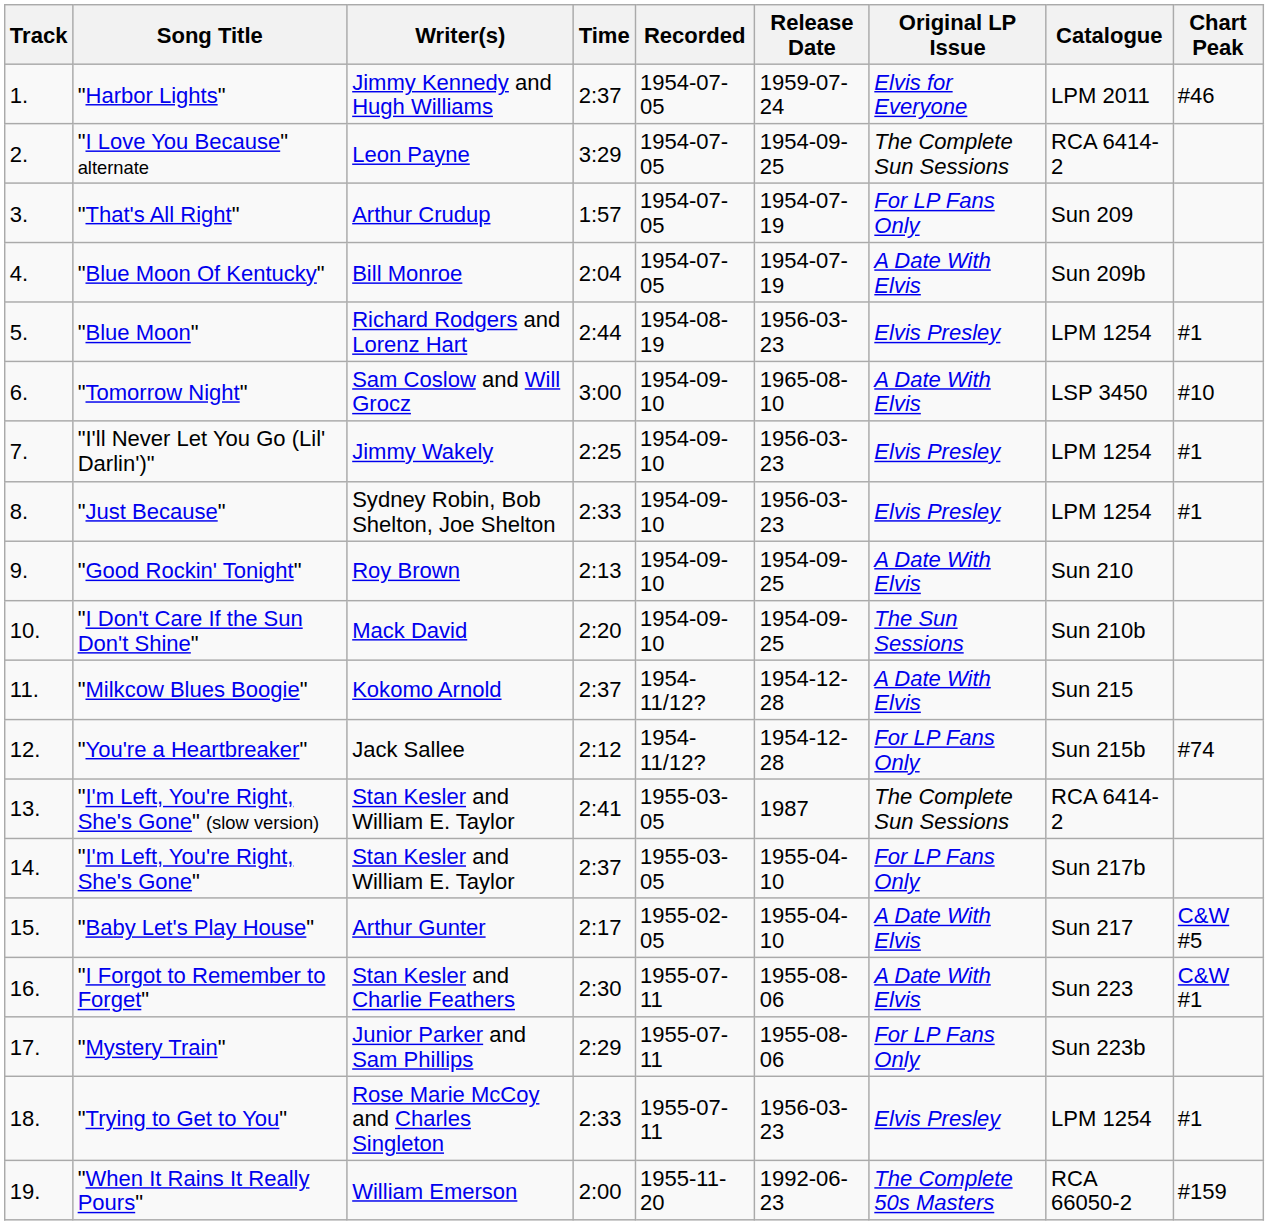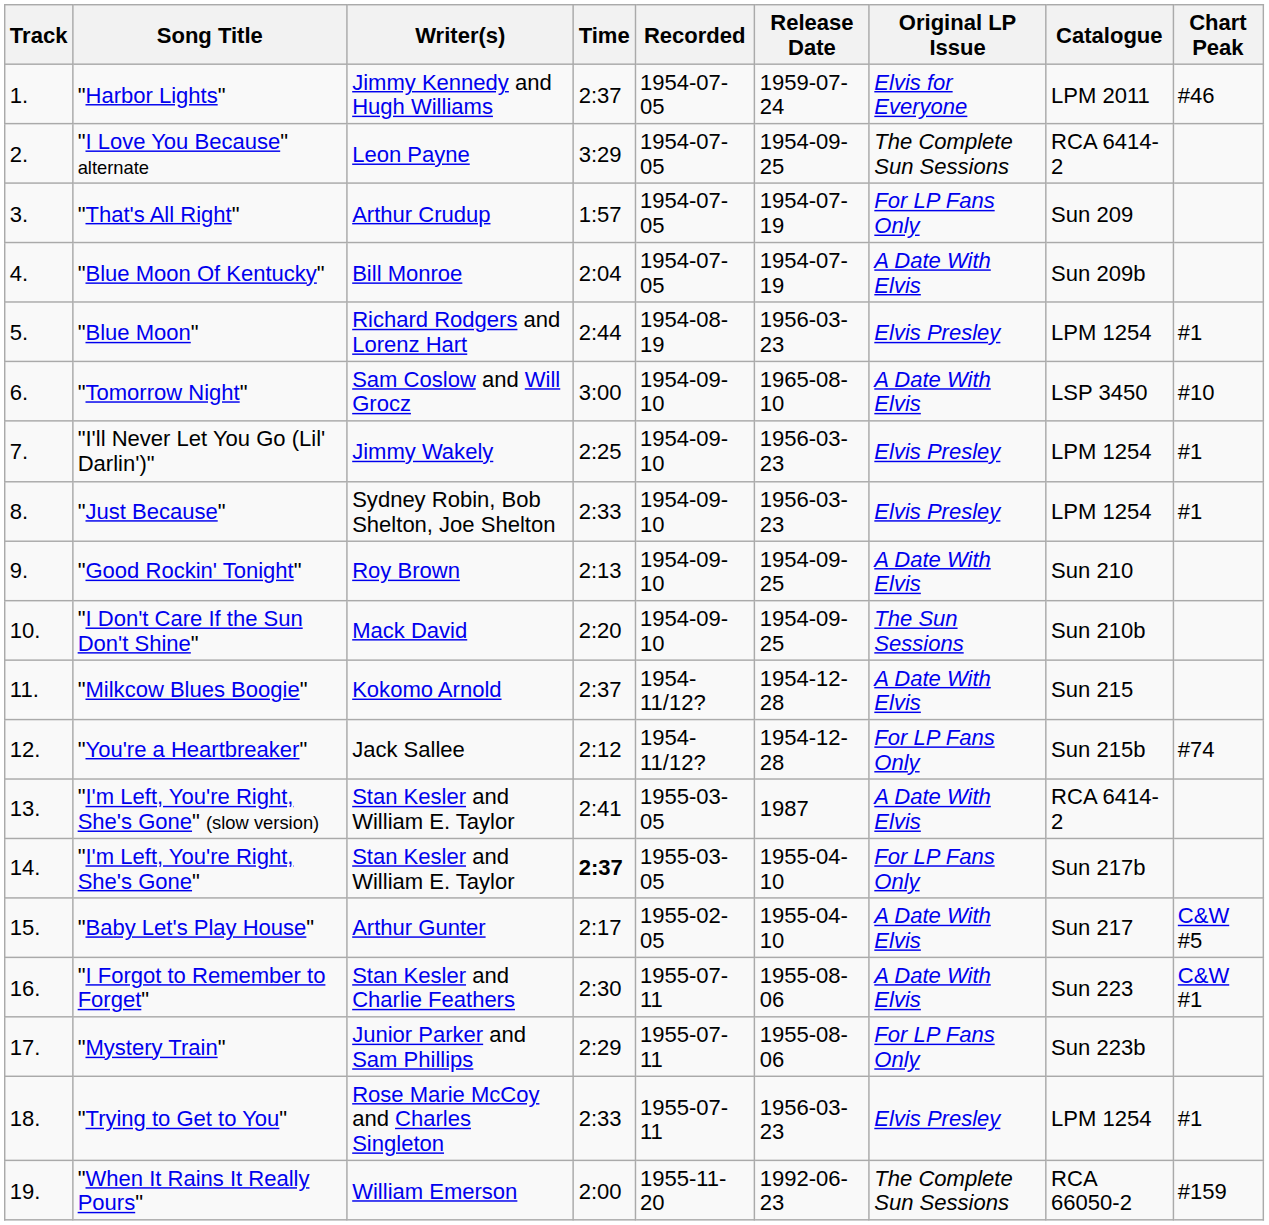 <table class="wikitable" style="font-size:95%;">
 <tr>
 <th>Track</th>
 <th>Song Title</th>
 <th>Writer(s)</th>
 <th>Time</th>
 <th>Recorded</th>
 <th>Release Date</th>
 <th>Original LP Issue</th>
 <th>Catalogue</th>
 <th>Chart Peak</th>
 </tr>
 <tr>
 <td>1.</td>
 <td>"<a href='#'>Harbor Lights</a>"</td>
 <td><a href='#'>Jimmy Kennedy</a> and <a href='#'>Hugh Williams</a></td>
 <td>2:37</td>
 <td>1954-07-05</td>
 <td>1959-07-24</td>
 <td><em><a href='#'>Elvis for Everyone</a></em></td>
 <td>LPM 2011</td>
 <td>#46</td>
 </tr>
 <tr>
 <td>2.</td>
 <td>"<a href='#'>I Love You Because</a>" <small>alternate</small></td>
 <td><a href='#'>Leon Payne</a></td>
 <td>3:29</td>
 <td>1954-07-05</td>
 <td>1954-09-25</td>
 <td><em>The Complete Sun Sessions</em></td>
 <td>RCA 6414-2</td>
 <td></td>
 </tr>
 <tr>
 <td>3.</td>
 <td>"<a href='#'>That's All Right</a>"</td>
 <td><a href='#'>Arthur Crudup</a></td>
 <td>1:57</td>
 <td>1954-07-05</td>
 <td>1954-07-19</td>
 <td><em><a href='#'>For LP Fans Only</a></em></td>
 <td>Sun 209</td>
 <td></td>
 </tr>
 <tr>
 <td>4.</td>
 <td>"<a href='#'>Blue Moon Of Kentucky</a>"</td>
 <td><a href='#'>Bill Monroe</a></td>
 <td>2:04</td>
 <td>1954-07-05</td>
 <td>1954-07-19</td>
 <td><em><a href='#'>A Date With Elvis</a></em></td>
 <td>Sun 209b</td>
 <td></td>
 </tr>
 <tr>
 <td>5.</td>
 <td>"<a href='#'>Blue Moon</a>"</td>
 <td><a href='#'>Richard Rodgers</a> and <a href='#'>Lorenz Hart</a></td>
 <td>2:44</td>
 <td>1954-08-19</td>
 <td>1956-03-23</td>
 <td><em><a href='#'>Elvis Presley</a></em></td>
 <td>LPM 1254</td>
 <td>#1</td>
 </tr>
 <tr>
 <td>6.</td>
 <td>"<a href='#'>Tomorrow Night</a>"</td>
 <td><a href='#'>Sam Coslow</a> and <a href='#'>Will Grocz</a></td>
 <td>3:00</td>
 <td>1954-09-10</td>
 <td>1965-08-10</td>
 <td><em><a href='#'>A Date With Elvis</a></em></td>
 <td>LSP 3450</td>
 <td>#10</td>
 </tr>
 <tr>
 <td>7.</td>
 <td>"I'll Never Let You Go (Lil' Darlin')"</td>
 <td><a href='#'>Jimmy Wakely</a></td>
 <td>2:25</td>
 <td>1954-09-10</td>
 <td>1956-03-23</td>
 <td><em><a href='#'>Elvis Presley</a></em></td>
 <td>LPM 1254</td>
 <td>#1</td>
 </tr>
 <tr>
 <td>8.</td>
 <td>"<a href='#'>Just Because</a>"</td>
 <td>Sydney Robin, Bob Shelton, Joe Shelton</td>
 <td>2:33</td>
 <td>1954-09-10</td>
 <td>1956-03-23</td>
 <td><em><a href='#'>Elvis Presley</a></em></td>
 <td>LPM 1254</td>
 <td>#1</td>
 </tr>
 <tr>
 <td>9.</td>
 <td>"<a href='#'>Good Rockin' Tonight</a>"</td>
 <td><a href='#'>Roy Brown</a></td>
 <td>2:13</td>
 <td>1954-09-10</td>
 <td>1954-09-25</td>
 <td><em><a href='#'>A Date With Elvis</a></em></td>
 <td>Sun 210</td>
 <td></td>
 </tr>
 <tr>
 <td>10.</td>
 <td>"<a href='#'>I Don't Care If the Sun Don't Shine</a>"</td>
 <td><a href='#'>Mack David</a></td>
 <td>2:20</td>
 <td>1954-09-10</td>
 <td>1954-09-25</td>
 <td><em><a href='#'>The Sun Sessions</a></em></td>
 <td>Sun 210b</td>
 <td></td>
 </tr>
 <tr>
 <td>11.</td>
 <td>"<a href='#'>Milkcow Blues Boogie</a>"</td>
 <td><a href='#'>Kokomo Arnold</a></td>
 <td>2:37</td>
 <td>1954-11/12?</td>
 <td>1954-12-28</td>
 <td><em><a href='#'>A Date With Elvis</a></em></td>
 <td>Sun 215</td>
 <td></td>
 </tr>
 <tr>
 <td>12.</td>
 <td>"<a href='#'>You're a Heartbreaker</a>"</td>
 <td>Jack Sallee</td>
 <td>2:12</td>
 <td>1954-11/12?</td>
 <td>1954-12-28</td>
 <td><em><a href='#'>For LP Fans Only</a></em></td>
 <td>Sun 215b</td>
 <td>#74</td>
 </tr>
 <tr>
 <td>13.</td>
 <td>"<a href='#'>I'm Left, You're Right, She's Gone</a>" <small>(slow version)</small></td>
 <td><a href='#'>Stan Kesler</a> and William E. Taylor</td>
 <td>2:41</td>
 <td>1955-03-05</td>
 <td>1987</td>
-<td><em>The Complete Sun Sessions</em></td>
+<td><em><a href='#'>A Date With Elvis</a></em></td>
 <td>RCA 6414-2</td>
 <td></td>
 </tr>
 <tr>
 <td>14.</td>
 <td>"<a href='#'>I'm Left, You're Right, She's Gone</a>"</td>
 <td><a href='#'>Stan Kesler</a> and William E. Taylor</td>
-<td>2:37</td>
+<td><strong>2:37</strong></td>
 <td>1955-03-05</td>
 <td>1955-04-10</td>
 <td><em><a href='#'>For LP Fans Only</a></em></td>
 <td>Sun 217b</td>
 <td></td>
 </tr>
 <tr>
 <td>15.</td>
 <td>"<a href='#'>Baby Let's Play House</a>"</td>
 <td><a href='#'>Arthur Gunter</a></td>
 <td>2:17</td>
 <td>1955-02-05</td>
 <td>1955-04-10</td>
 <td><em><a href='#'>A Date With Elvis</a></em></td>
 <td>Sun 217</td>
 <td><a href='#'>C&W</a> #5</td>
 </tr>
 <tr>
 <td>16.</td>
 <td>"<a href='#'>I Forgot to Remember to Forget</a>"</td>
 <td><a href='#'>Stan Kesler</a> and <a href='#'>Charlie Feathers</a></td>
 <td>2:30</td>
 <td>1955-07-11</td>
 <td>1955-08-06</td>
 <td><em><a href='#'>A Date With Elvis</a></em></td>
 <td>Sun 223</td>
 <td><a href='#'>C&W</a> #1</td>
 </tr>
 <tr>
 <td>17.</td>
 <td>"<a href='#'>Mystery Train</a>"</td>
 <td><a href='#'>Junior Parker</a> and <a href='#'>Sam Phillips</a></td>
 <td>2:29</td>
 <td>1955-07-11</td>
 <td>1955-08-06</td>
 <td><em><a href='#'>For LP Fans Only</a></em></td>
 <td>Sun 223b</td>
 <td></td>
 </tr>
 <tr>
 <td>18.</td>
 <td>"<a href='#'>Trying to Get to You</a>"</td>
 <td><a href='#'>Rose Marie McCoy</a> and <a href='#'>Charles Singleton</a></td>
 <td>2:33</td>
 <td>1955-07-11</td>
 <td>1956-03-23</td>
 <td><em><a href='#'>Elvis Presley</a></em></td>
 <td>LPM 1254</td>
 <td>#1</td>
 </tr>
 <tr>
 <td>19.</td>
 <td>"<a href='#'>When It Rains It Really Pours</a>"</td>
 <td><a href='#'>William Emerson</a></td>
 <td>2:00</td>
 <td>1955-11-20</td>
 <td>1992-06-23</td>
-<td><em><a href='#'>The Complete 50s Masters</a></em></td>
+<td><em>The Complete Sun Sessions</em></td>
 <td>RCA 66050-2</td>
 <td>#159</td>
 </tr>
 </table>
